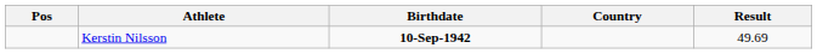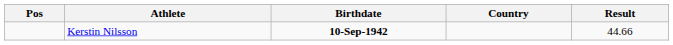 <table class="wikitable"  style="text-align:center; width:60%;">
 <tr>
 <th>Pos</th>
 <th>Athlete</th>
 <th>Birthdate</th>
 <th>Country</th>
 <th>Result</th>
 </tr>
 <tr>
 <td align=center></td>
 <td align=left><a href='#'>Kerstin Nilsson</a></td>
 <td><strong>10-Sep-1942</strong></td>
 <td align=left></td>
-<td>49.69</td>
+<td>44.66</td>
 </tr>
 </table>
